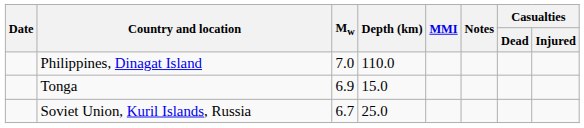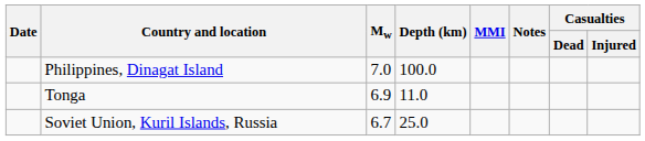 <table class="wikitable sortable sort-under" style="border:1px black; margin-left:1em;">
 <tr>
 <th rowspan="2"><small>Date</small></th>
 <th rowspan="2" style="width: 310px"><small>Country and location</small></th>
 <th rowspan="2"><small>M<sub>w</sub></small></th>
 <th rowspan="2"><small>Depth (km)</small></th>
 <th rowspan="2"><small><a href='#'>MMI</a></small></th>
 <th rowspan="2" class="unsortable"><small>Notes</small></th>
 <th colspan="2"><small>Casualties</small></th>
 </tr>
 <tr>
 <th><small>Dead</small></th>
 <th><small>Injured</small></th>
 </tr>
 <tr>
 <td></td>
 <td>Philippines, <a href='#'>Dinagat Island</a></td>
 <td>7.0</td>
-<td>110.0</td>
+<td>100.0</td>
 <td></td>
 <td></td>
 <td></td>
 <td></td>
 </tr>
 <tr>
 <td></td>
 <td>Tonga</td>
 <td>6.9</td>
-<td>15.0</td>
+<td>11.0</td>
 <td></td>
 <td></td>
 <td></td>
 <td></td>
 </tr>
 <tr>
 <td></td>
 <td>Soviet Union, <a href='#'>Kuril Islands</a>, Russia</td>
 <td>6.7</td>
 <td>25.0</td>
 <td></td>
 <td></td>
 <td></td>
 <td></td>
 </tr>
 </table>
